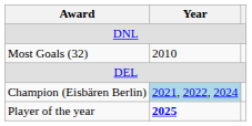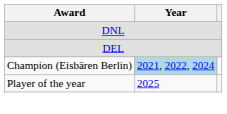 <table class="wikitable">
 <tr>
 <th>Award</th>
 <th>Year</th>
 <th></th>
 </tr>
 <tr ALIGN="center" bgcolor="#e0e0e0">
 <td colspan="3"><a href='#'>DNL</a></td>
-</tr>
-<tr>
-<td>Most Goals (32)</td>
-<td>2010</td>
-<td></td>
 </tr>
 <tr ALIGN="center" bgcolor="#e0e0e0">
 <td colspan="3"><a href='#'>DEL</a></td>
 </tr>
 <tr>
 <td>Champion (Eisbären Berlin)</td>
 <td style="background: lightblue;"><a href='#'>2021</a>, <a href='#'>2022</a>, <a href='#'>2024</a></td>
 <td></td>
 </tr>
 <tr>
 <td>Player of the year</td>
-<td><strong><a href='#'>2025</a></strong></td>
+<td><a href='#'>2025</a></td>
 <td></td>
 </tr>
 </table>
